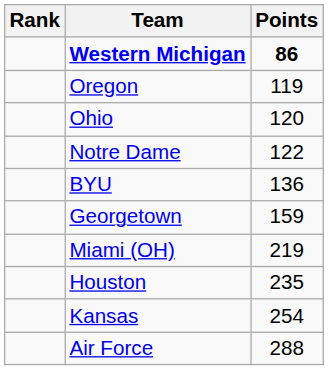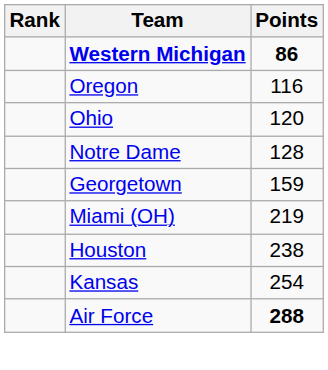 <table class="wikitable sortable" style="text-align:center">
 <tr>
 <th>Rank</th>
 <th>Team</th>
 <th>Points</th>
 </tr>
 <tr>
 <td></td>
 <td align=left><strong><a href='#'>Western Michigan</a></strong></td>
 <td><strong>86</strong></td>
 </tr>
 <tr>
 <td></td>
 <td align=left><a href='#'>Oregon</a></td>
-<td>119</td>
+<td>116</td>
 </tr>
 <tr>
 <td></td>
 <td align=left><a href='#'>Ohio</a></td>
 <td>120</td>
 </tr>
 <tr>
 <td></td>
 <td align=left><a href='#'>Notre Dame</a></td>
-<td>122</td>
-</tr>
-<tr>
-<td></td>
-<td align=left><a href='#'>BYU</a></td>
-<td>136</td>
+<td>128</td>
 </tr>
 <tr>
 <td></td>
 <td align=left><a href='#'>Georgetown</a></td>
 <td>159</td>
 </tr>
 <tr>
 <td></td>
 <td align=left><a href='#'>Miami (OH)</a></td>
 <td>219</td>
 </tr>
 <tr>
 <td></td>
 <td align=left><a href='#'>Houston</a></td>
-<td>235</td>
+<td>238</td>
 </tr>
 <tr>
 <td></td>
 <td align=left><a href='#'>Kansas</a></td>
 <td>254</td>
 </tr>
 <tr>
 <td></td>
 <td align=left><a href='#'>Air Force</a></td>
-<td>288</td>
+<td><strong>288</strong></td>
 </tr>
 </table>
